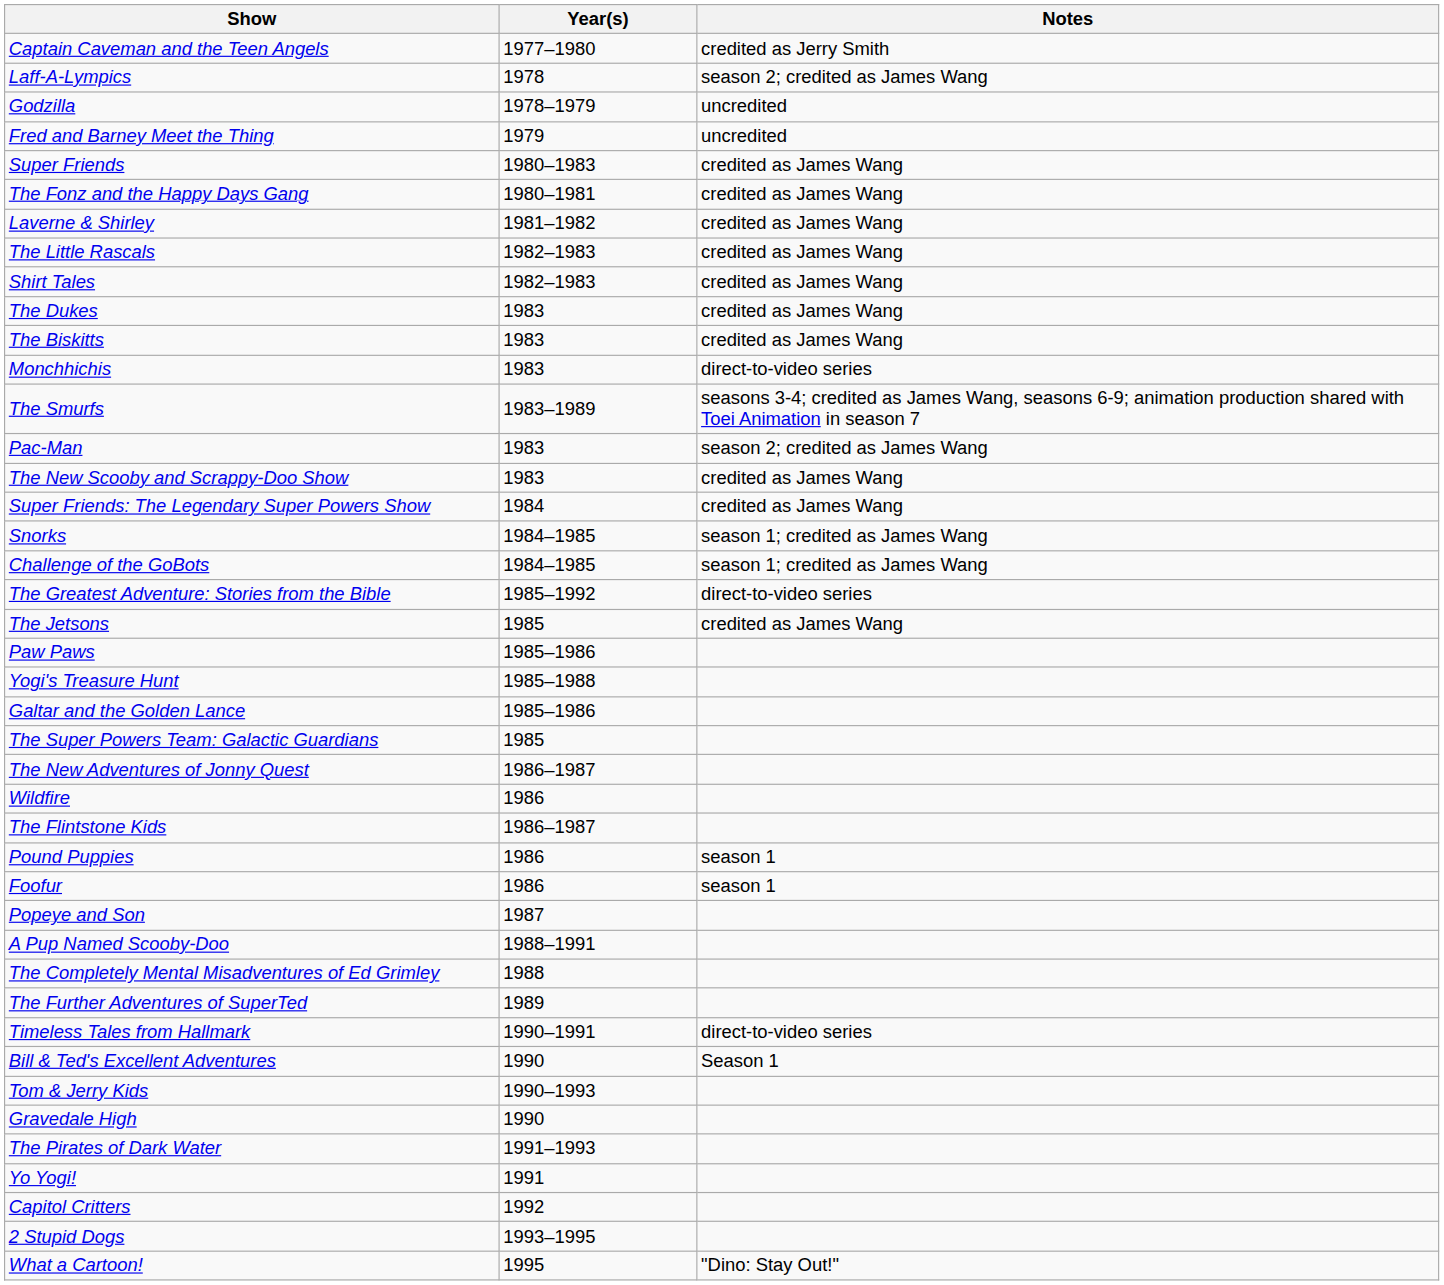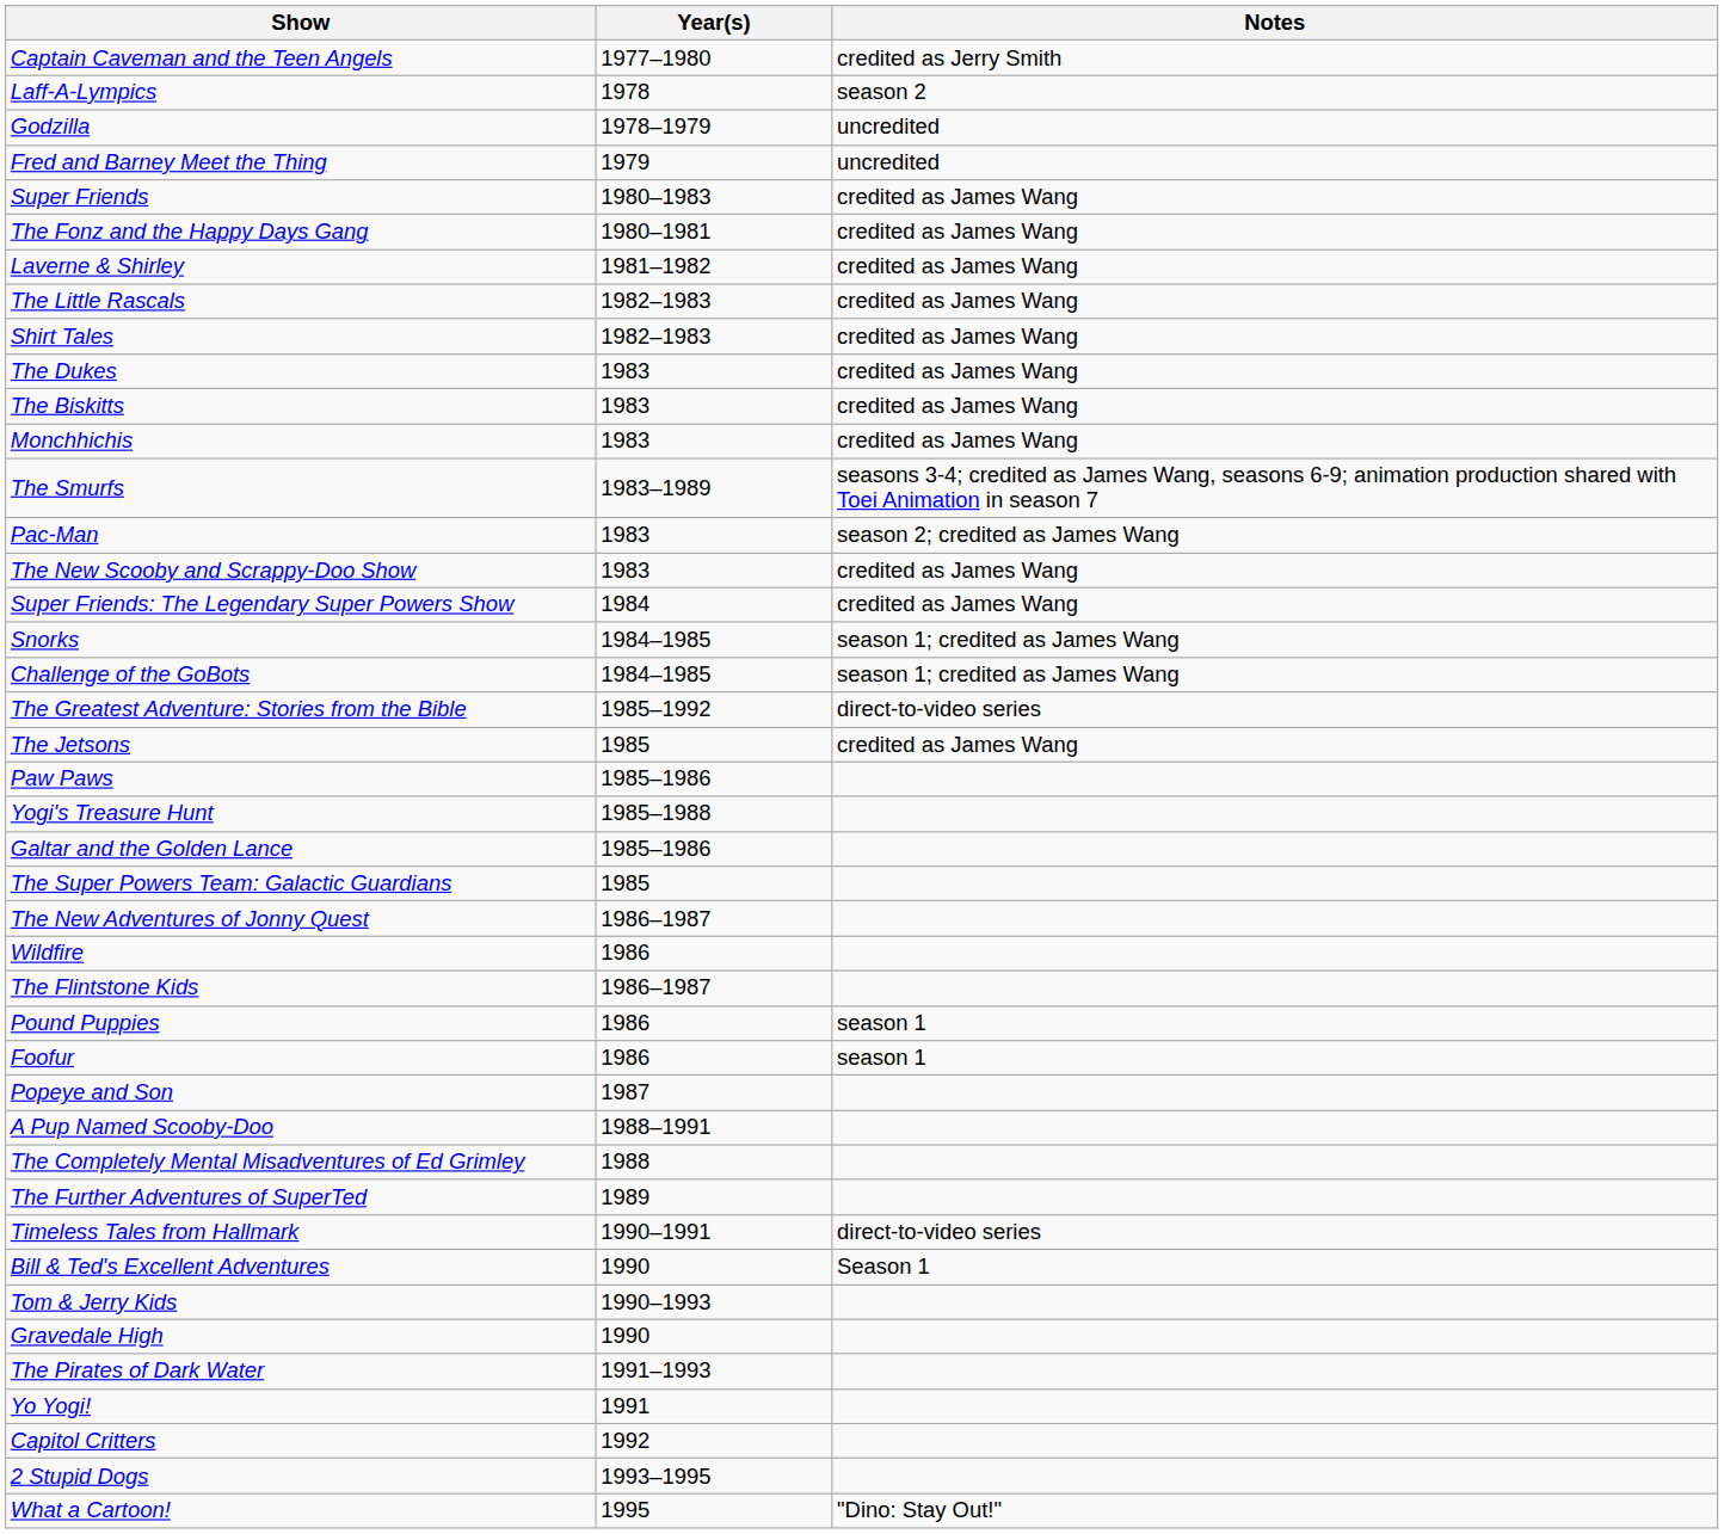 <table class="wikitable sortable" style="width: auto; style="width:75%;" table-layout: fixed;" |>
 <tr>
 <th style="width:20%;">Show</th>
 <th style="width:8%;">Year(s)</th>
 <th style="width:30%;" class="unsortable">Notes</th>
 </tr>
 <tr>
 <td><em><a href='#'>Captain Caveman and the Teen Angels</a></em></td>
 <td>1977–1980</td>
 <td>credited as Jerry Smith</td>
 </tr>
 <tr>
 <td><em><a href='#'>Laff-A-Lympics</a></em></td>
 <td>1978</td>
-<td>season 2; credited as James Wang</td>
+<td>season 2</td>
 </tr>
 <tr>
 <td><em><a href='#'>Godzilla</a></em> </td>
 <td>1978–1979</td>
 <td>uncredited</td>
 </tr>
 <tr>
 <td><em><a href='#'>Fred and Barney Meet the Thing</a></em> </td>
 <td>1979</td>
 <td>uncredited</td>
 </tr>
 <tr>
 <td><em><a href='#'>Super Friends</a></em></td>
 <td>1980–1983</td>
 <td>credited as James Wang</td>
 </tr>
 <tr>
 <td><em><a href='#'>The Fonz and the Happy Days Gang</a></em></td>
 <td>1980–1981</td>
 <td>credited as James Wang</td>
 </tr>
 <tr>
 <td><em><a href='#'>Laverne & Shirley</a></em></td>
 <td>1981–1982</td>
 <td>credited as James Wang</td>
 </tr>
 <tr>
 <td><em><a href='#'>The Little Rascals</a></em></td>
 <td>1982–1983</td>
 <td>credited as James Wang</td>
 </tr>
 <tr>
 <td><em><a href='#'>Shirt Tales</a></em></td>
 <td>1982–1983</td>
 <td>credited as James Wang</td>
 </tr>
 <tr>
 <td><em><a href='#'>The Dukes</a></em></td>
 <td>1983</td>
 <td>credited as James Wang</td>
 </tr>
 <tr>
 <td><em><a href='#'>The Biskitts</a></em></td>
 <td>1983</td>
 <td>credited as James Wang</td>
 </tr>
 <tr>
 <td><em><a href='#'>Monchhichis</a></em></td>
 <td>1983</td>
-<td>direct-to-video series</td>
+<td>credited as James Wang</td>
 </tr>
 <tr>
 <td><em><a href='#'>The Smurfs</a></em></td>
 <td>1983–1989</td>
 <td>seasons 3-4; credited as James Wang, seasons 6-9; animation production shared with <a href='#'>Toei Animation</a> in season 7</td>
 </tr>
 <tr>
 <td><em><a href='#'>Pac-Man</a></em></td>
 <td>1983</td>
 <td>season 2; credited as James Wang</td>
 </tr>
 <tr>
 <td><em><a href='#'>The New Scooby and Scrappy-Doo Show</a></em></td>
 <td>1983</td>
 <td>credited as James Wang</td>
 </tr>
 <tr>
 <td><em><a href='#'>Super Friends: The Legendary Super Powers Show</a></em></td>
 <td>1984</td>
 <td>credited as James Wang</td>
 </tr>
 <tr>
 <td><em><a href='#'>Snorks</a></em></td>
 <td>1984–1985</td>
 <td>season 1; credited as James Wang</td>
 </tr>
 <tr>
 <td><em><a href='#'>Challenge of the GoBots</a></em></td>
 <td>1984–1985</td>
 <td>season 1; credited as James Wang</td>
 </tr>
 <tr>
 <td><em><a href='#'>The Greatest Adventure: Stories from the Bible</a></em></td>
 <td>1985–1992</td>
 <td>direct-to-video series</td>
 </tr>
 <tr>
 <td><em><a href='#'>The Jetsons</a></em></td>
 <td>1985</td>
 <td>credited as James Wang</td>
 </tr>
 <tr>
 <td><em><a href='#'>Paw Paws</a></em></td>
 <td>1985–1986</td>
 <td></td>
 </tr>
 <tr>
 <td><em><a href='#'>Yogi's Treasure Hunt</a></em></td>
 <td>1985–1988</td>
 <td></td>
 </tr>
 <tr>
 <td><em><a href='#'>Galtar and the Golden Lance</a></em></td>
 <td>1985–1986</td>
 <td></td>
 </tr>
 <tr>
 <td><em><a href='#'>The Super Powers Team: Galactic Guardians</a></em></td>
 <td>1985</td>
 <td></td>
 </tr>
 <tr>
 <td><em><a href='#'>The New Adventures of Jonny Quest</a></em></td>
 <td>1986–1987</td>
 <td></td>
 </tr>
 <tr>
 <td><em><a href='#'>Wildfire</a></em></td>
 <td>1986</td>
 <td></td>
 </tr>
 <tr>
 <td><em><a href='#'>The Flintstone Kids</a></em></td>
 <td>1986–1987</td>
 <td></td>
 </tr>
 <tr>
 <td><em><a href='#'>Pound Puppies</a></em></td>
 <td>1986</td>
 <td>season 1</td>
 </tr>
 <tr>
 <td><em><a href='#'>Foofur</a></em></td>
 <td>1986</td>
 <td>season 1</td>
 </tr>
 <tr>
 <td><em><a href='#'>Popeye and Son</a></em></td>
 <td>1987</td>
 <td></td>
 </tr>
 <tr>
 <td><em><a href='#'>A Pup Named Scooby-Doo</a></em></td>
 <td>1988–1991</td>
 <td></td>
 </tr>
 <tr>
 <td><em><a href='#'>The Completely Mental Misadventures of Ed Grimley</a></em></td>
 <td>1988</td>
 <td></td>
 </tr>
 <tr>
 <td><em><a href='#'>The Further Adventures of SuperTed</a></em> </td>
 <td>1989</td>
 <td></td>
 </tr>
 <tr>
 <td><em><a href='#'>Timeless Tales from Hallmark</a></em></td>
 <td>1990–1991</td>
 <td>direct-to-video series</td>
 </tr>
 <tr>
 <td><em><a href='#'>Bill & Ted's Excellent Adventures</a></em></td>
 <td>1990</td>
 <td>Season 1</td>
 </tr>
 <tr>
 <td><em><a href='#'>Tom & Jerry Kids</a></em></td>
 <td>1990–1993</td>
 <td></td>
 </tr>
 <tr>
 <td><em><a href='#'>Gravedale High</a></em></td>
 <td>1990</td>
 <td></td>
 </tr>
 <tr>
 <td><em><a href='#'>The Pirates of Dark Water</a></em></td>
 <td>1991–1993</td>
 <td></td>
 </tr>
 <tr>
 <td><em><a href='#'>Yo Yogi!</a></em></td>
 <td>1991</td>
 <td></td>
 </tr>
 <tr>
 <td><em><a href='#'>Capitol Critters</a></em></td>
 <td>1992</td>
 <td></td>
 </tr>
 <tr>
 <td><em><a href='#'>2 Stupid Dogs</a></em></td>
 <td>1993–1995</td>
 <td></td>
 </tr>
 <tr>
 <td><em><a href='#'>What a Cartoon!</a></em></td>
 <td>1995</td>
 <td>"Dino: Stay Out!"</td>
 </tr>
 </table>
